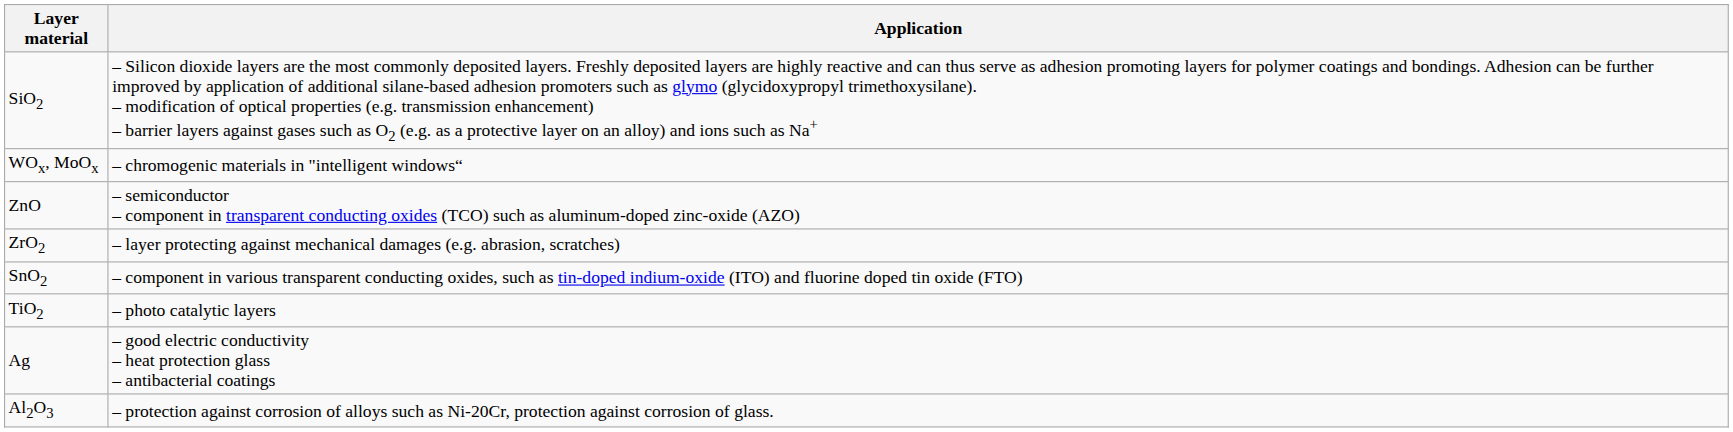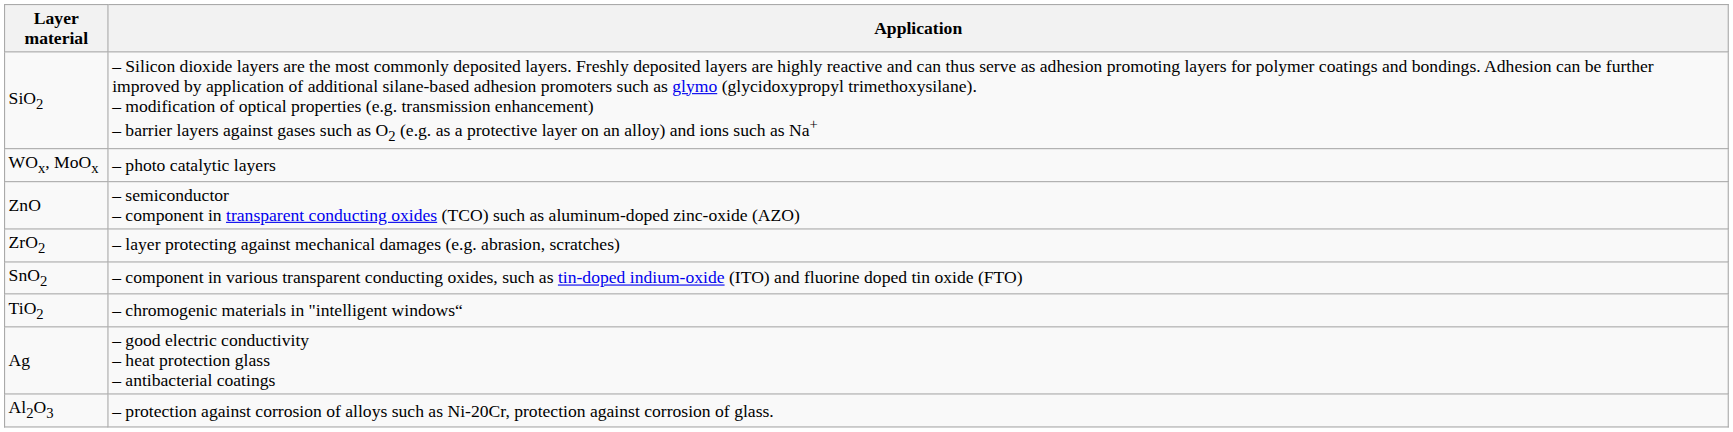 <table class="wikitable centered">
 <tr class="backgroundcolor6">
 <th>Layer material</th>
 <th>Application</th>
 </tr>
 <tr>
 <td>SiO<sub>2</sub></td>
 <td>– Silicon dioxide layers are the most commonly deposited layers. Freshly deposited layers are highly reactive and can thus serve as adhesion promoting layers for polymer coatings and bondings. Adhesion can be further improved by application of additional silane-based adhesion promoters such as <a href='#'>glymo</a> (glycidoxypropyl trimethoxysilane).<br>– modification of optical properties (e.g. transmission enhancement)<br>– barrier layers against gases such as O<sub>2</sub> (e.g. as a protective layer on an alloy) and ions such as Na<sup>+</sup></td>
 </tr>
 <tr>
 <td>WO<sub>x</sub>, MoO<sub>x</sub></td>
-<td>– chromogenic materials in "intelligent windows“</td>
+<td>– photo catalytic layers</td>
 </tr>
 <tr>
 <td>ZnO</td>
 <td>– semiconductor<br>– component in <a href='#'>transparent conducting oxides</a> (TCO) such as aluminum-doped zinc-oxide (AZO)</td>
 </tr>
 <tr>
 <td>ZrO<sub>2</sub></td>
 <td>– layer protecting against mechanical damages (e.g. abrasion, scratches)</td>
 </tr>
 <tr>
 <td>SnO<sub>2</sub></td>
 <td>– component in various transparent conducting oxides, such as <a href='#'>tin-doped indium-oxide</a> (ITO) and fluorine doped tin oxide (FTO)</td>
 </tr>
 <tr>
 <td>TiO<sub>2</sub></td>
-<td>– photo catalytic layers</td>
+<td>– chromogenic materials in "intelligent windows“</td>
 </tr>
 <tr>
 <td>Ag</td>
 <td>– good electric conductivity<br>– heat protection glass<br>– antibacterial coatings</td>
 </tr>
 <tr>
 <td>Al<sub>2</sub>O<sub>3</sub></td>
 <td>– protection against corrosion of alloys such as Ni-20Cr, protection against corrosion of glass.</td>
 </tr>
 </table>
